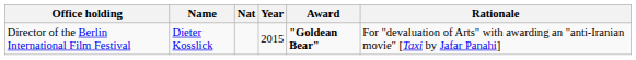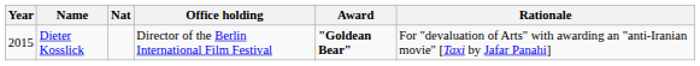 <table class="wikitable">
 <tr>
-<th>Office holding</th>
+<th>Year</th>
 <th>Name</th>
 <th>Nat</th>
-<th>Year</th>
+<th>Office holding</th>
 <th>Award</th>
 <th>Rationale</th>
 </tr>
 <tr>
-<td>Director of the <a href='#'>Berlin International Film Festival</a></td>
+<td>2015</td>
 <td><a href='#'>Dieter Kosslick</a></td>
 <td></td>
-<td>2015</td>
+<td>Director of the <a href='#'>Berlin International Film Festival</a></td>
 <td><strong>"Goldean Bear"</strong></td>
 <td>For "devaluation of Arts" with awarding an "anti-Iranian movie" [<em><a href='#'>Taxi</a></em> by <a href='#'>Jafar Panahi</a>]</td>
 </tr>
 </table>
